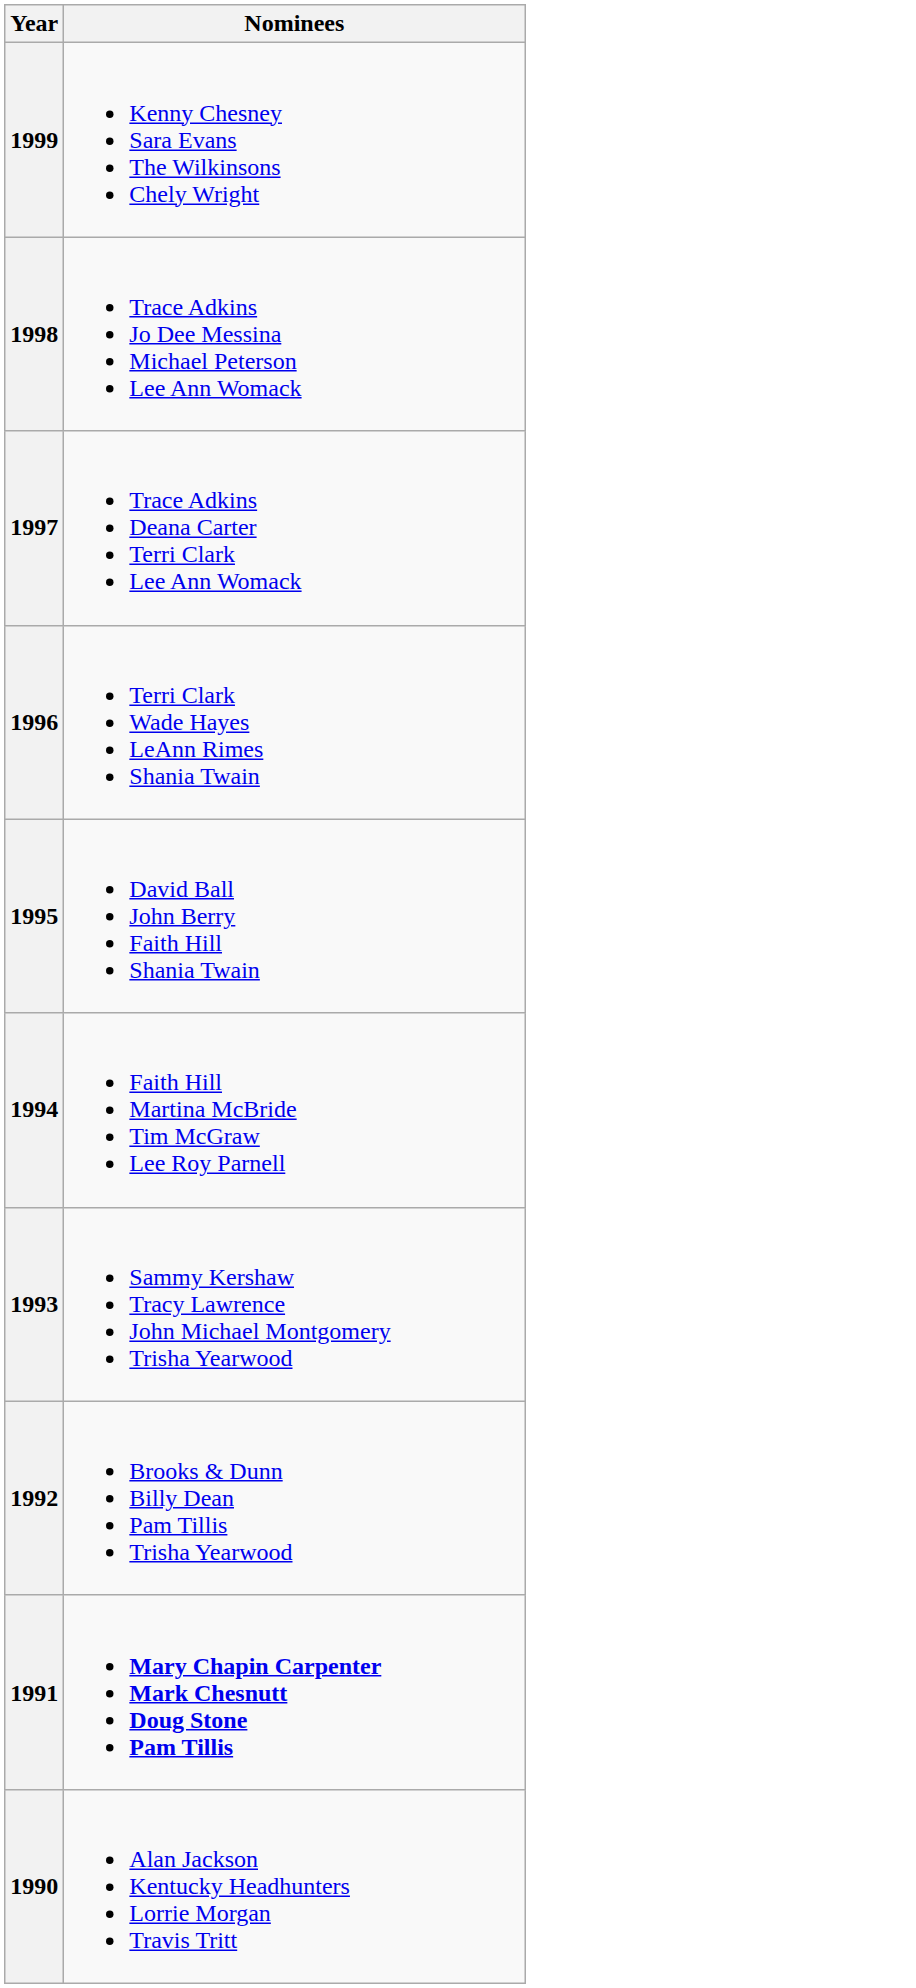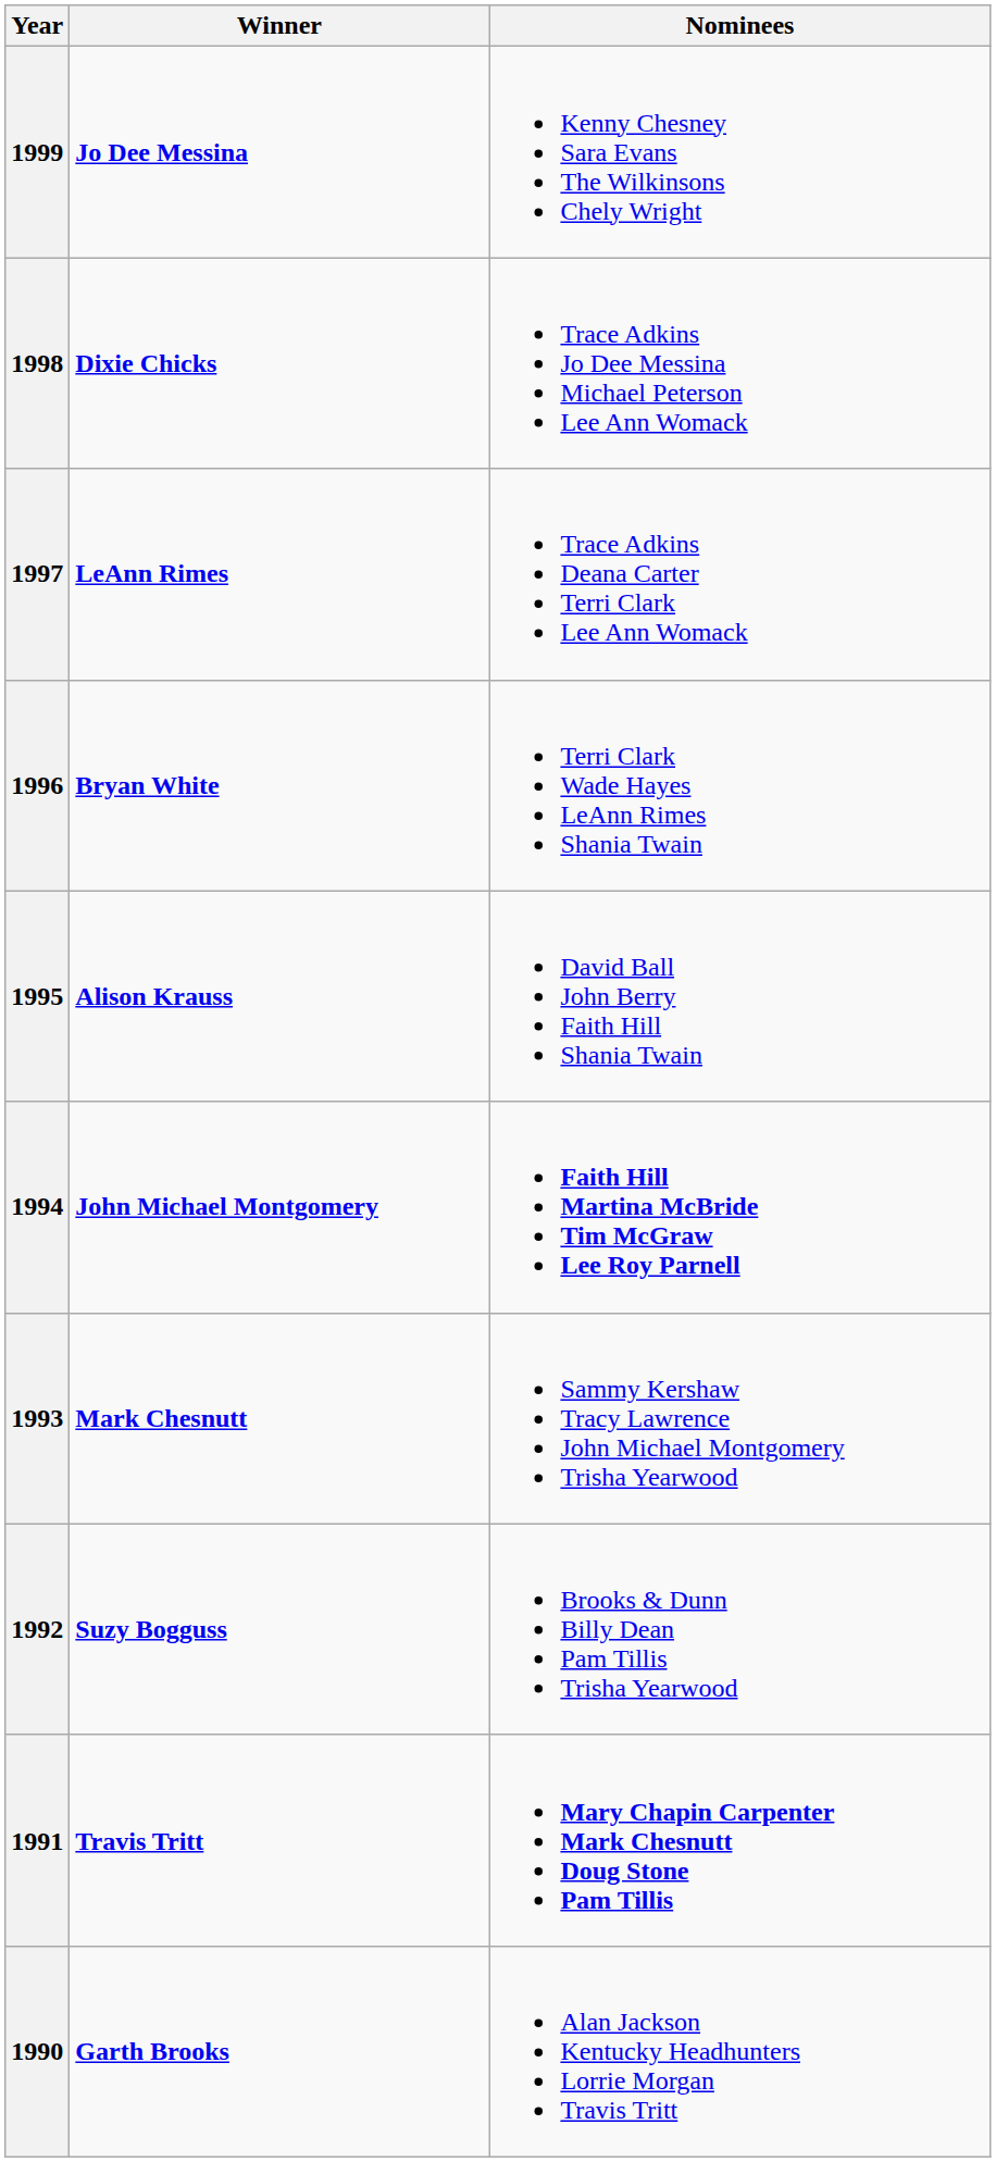 <table class="wikitable sortable">
 <tr>
 <th bgcolor="#efefef">Year</th>
+<th bgcolor="#efefef" width=250px>Winner</th>
 <th bgcolor="#efefef" width=300px class=unsortable>Nominees</th>
 </tr>
 <tr>
 <th scope="row">1999</th>
+<td> <strong><a href='#'>Jo Dee Messina</a></strong></td>
 <td><br><ul><li><a href='#'>Kenny Chesney</a></li><li><a href='#'>Sara Evans</a></li><li><a href='#'>The Wilkinsons</a></li><li><a href='#'>Chely Wright</a></li></ul></td>
 </tr>
 <tr>
 <th scope="row">1998</th>
+<td> <strong><a href='#'>Dixie Chicks</a></strong></td>
 <td><br><ul><li><a href='#'>Trace Adkins</a></li><li><a href='#'>Jo Dee Messina</a></li><li><a href='#'>Michael Peterson</a></li><li><a href='#'>Lee Ann Womack</a></li></ul></td>
 </tr>
 <tr>
 <th scope="row">1997</th>
+<td> <strong><a href='#'>LeAnn Rimes</a></strong></td>
 <td><br><ul><li><a href='#'>Trace Adkins</a></li><li><a href='#'>Deana Carter</a></li><li><a href='#'>Terri Clark</a></li><li><a href='#'>Lee Ann Womack</a></li></ul></td>
 </tr>
 <tr>
 <th scope="row">1996</th>
+<td> <strong><a href='#'>Bryan White</a></strong></td>
 <td><br><ul><li><a href='#'>Terri Clark</a></li><li><a href='#'>Wade Hayes</a></li><li><a href='#'>LeAnn Rimes</a></li><li><a href='#'>Shania Twain</a></li></ul></td>
 </tr>
 <tr>
 <th scope="row">1995</th>
+<td> <strong><a href='#'>Alison Krauss</a></strong></td>
 <td><br><ul><li><a href='#'>David Ball</a></li><li><a href='#'>John Berry</a></li><li><a href='#'>Faith Hill</a></li><li><a href='#'>Shania Twain</a></li></ul></td>
 </tr>
 <tr>
 <th scope="row">1994</th>
-<td><br><ul><li><a href='#'>Faith Hill</a></li><li><a href='#'>Martina McBride</a></li><li><a href='#'>Tim McGraw</a></li><li><a href='#'>Lee Roy Parnell</a></li></ul></td>
+<td> <strong><a href='#'>John Michael Montgomery</a></strong></td>
+<td><strong><br><ul><li><a href='#'>Faith Hill</a></li><li><a href='#'>Martina McBride</a></li><li><a href='#'>Tim McGraw</a></li><li><a href='#'>Lee Roy Parnell</a></li></ul></strong></td>
 </tr>
 <tr>
 <th scope="row">1993</th>
+<td> <strong><a href='#'>Mark Chesnutt</a></strong></td>
 <td><br><ul><li><a href='#'>Sammy Kershaw</a></li><li><a href='#'>Tracy Lawrence</a></li><li><a href='#'>John Michael Montgomery</a></li><li><a href='#'>Trisha Yearwood</a></li></ul></td>
 </tr>
 <tr>
 <th scope="row">1992</th>
+<td> <strong><a href='#'>Suzy Bogguss</a></strong></td>
 <td><br><ul><li><a href='#'>Brooks & Dunn</a></li><li><a href='#'>Billy Dean</a></li><li><a href='#'>Pam Tillis</a></li><li><a href='#'>Trisha Yearwood</a></li></ul></td>
 </tr>
 <tr>
 <th scope="row">1991</th>
+<td> <strong><a href='#'>Travis Tritt</a></strong></td>
 <td><strong><br><ul><li><a href='#'>Mary Chapin Carpenter</a></li><li><a href='#'>Mark Chesnutt</a></li><li><a href='#'>Doug Stone</a></li><li><a href='#'>Pam Tillis</a></li></ul></strong></td>
 </tr>
 <tr>
 <th scope="row">1990</th>
+<td> <strong><a href='#'>Garth Brooks</a></strong></td>
 <td><br><ul><li><a href='#'>Alan Jackson</a></li><li><a href='#'>Kentucky Headhunters</a></li><li><a href='#'>Lorrie Morgan</a></li><li><a href='#'>Travis Tritt</a></li></ul></td>
 </tr>
 </table>
